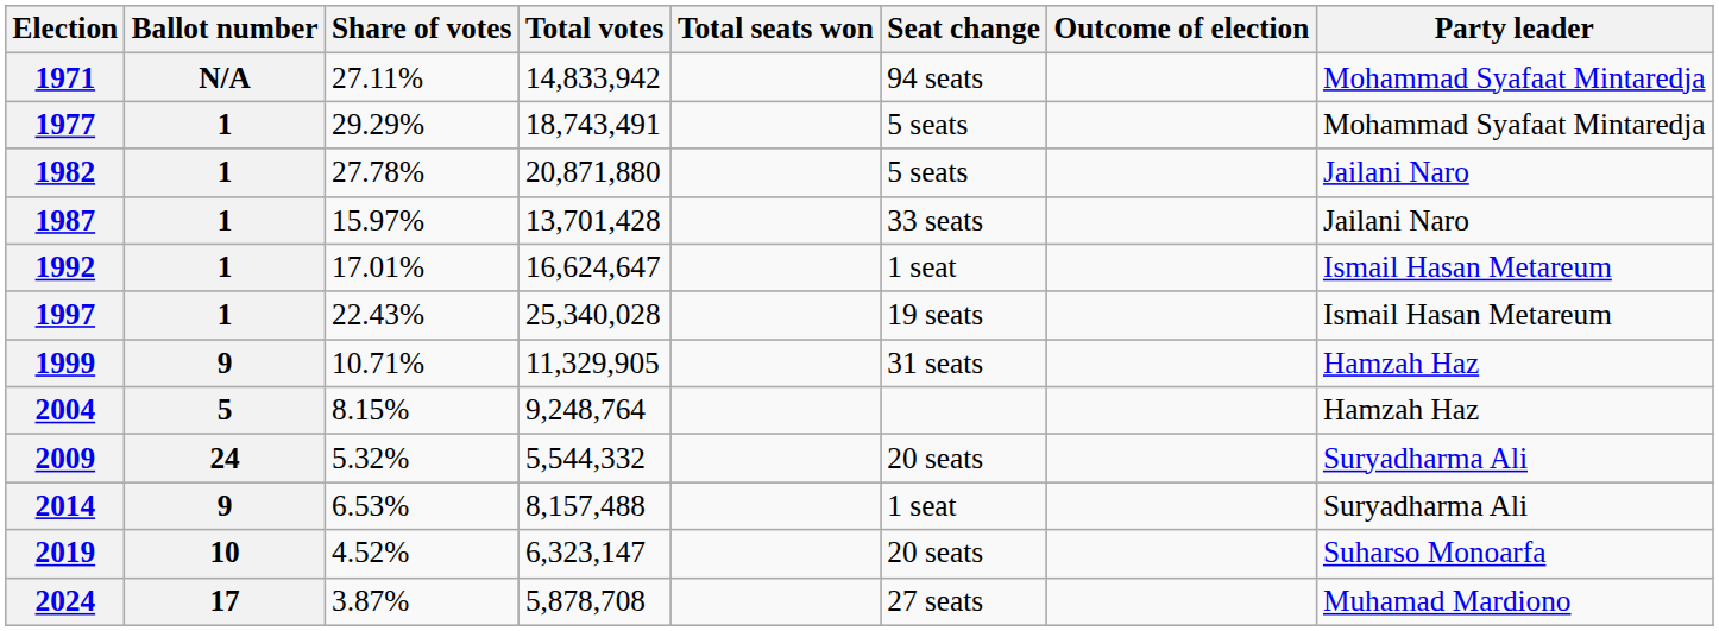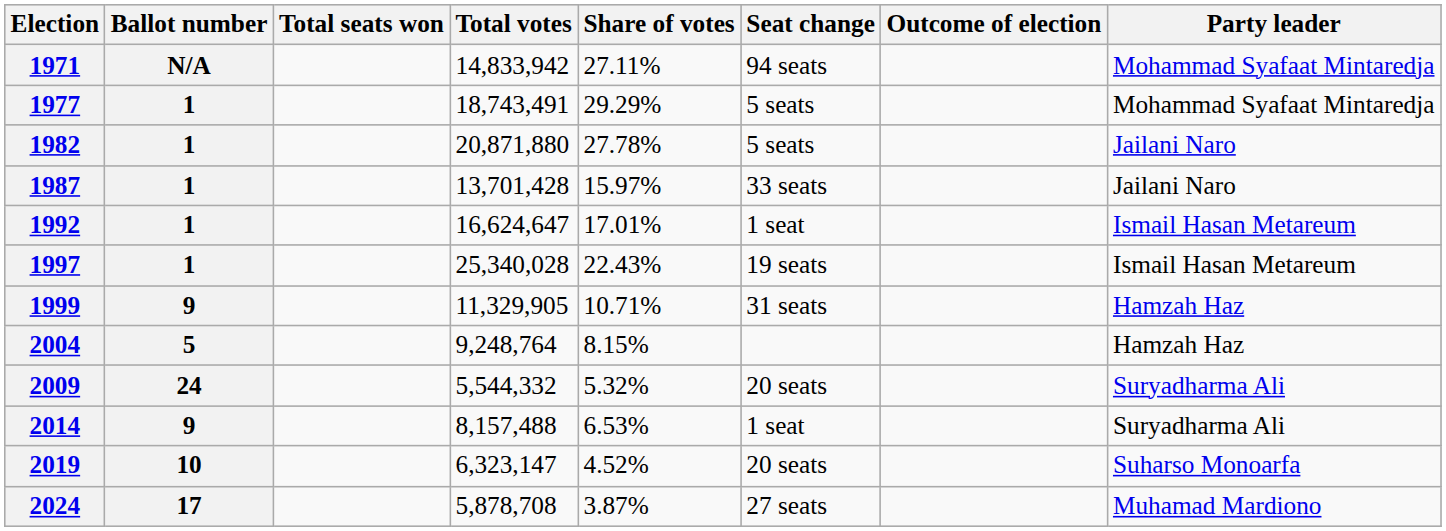 <table class="wikitable">
 <tr>
 <th>Election</th>
 <th>Ballot number</th>
+<th>Total seats won</th>
+<th>Total votes</th>
 <th>Share of votes</th>
-<th>Total votes</th>
-<th>Total seats won</th>
 <th>Seat change</th>
 <th>Outcome of election</th>
 <th>Party leader</th>
 </tr>
 <tr>
 <th><a href='#'>1971</a></th>
 <th>N/A</th>
+<td></td>
+<td>14,833,942</td>
 <td>27.11%</td>
-<td>14,833,942</td>
-<td></td>
 <td>94 seats</td>
 <td></td>
 <td><a href='#'>Mohammad Syafaat Mintaredja</a></td>
 </tr>
 <tr>
 <th><a href='#'>1977</a></th>
 <th>1</th>
+<td></td>
+<td>18,743,491</td>
 <td>29.29%</td>
-<td>18,743,491</td>
-<td></td>
 <td>5 seats</td>
 <td></td>
 <td>Mohammad Syafaat Mintaredja</td>
 </tr>
 <tr>
 <th><a href='#'>1982</a></th>
 <th>1</th>
+<td></td>
+<td>20,871,880</td>
 <td>27.78%</td>
-<td>20,871,880</td>
-<td></td>
 <td>5 seats</td>
 <td></td>
 <td><a href='#'>Jailani Naro</a></td>
 </tr>
 <tr>
 <th><a href='#'>1987</a></th>
 <th>1</th>
+<td></td>
+<td>13,701,428</td>
 <td>15.97%</td>
-<td>13,701,428</td>
-<td></td>
 <td>33 seats</td>
 <td></td>
 <td>Jailani Naro</td>
 </tr>
 <tr>
 <th><a href='#'>1992</a></th>
 <th>1</th>
+<td></td>
+<td>16,624,647</td>
 <td>17.01%</td>
-<td>16,624,647</td>
-<td></td>
 <td>1 seat</td>
 <td></td>
 <td><a href='#'>Ismail Hasan Metareum</a></td>
 </tr>
 <tr>
 <th><a href='#'>1997</a></th>
 <th>1</th>
+<td></td>
+<td>25,340,028</td>
 <td>22.43%</td>
-<td>25,340,028</td>
-<td></td>
 <td>19 seats</td>
 <td></td>
 <td>Ismail Hasan Metareum</td>
 </tr>
 <tr>
 <th><a href='#'>1999</a></th>
 <th>9</th>
+<td></td>
+<td>11,329,905</td>
 <td>10.71%</td>
-<td>11,329,905</td>
-<td></td>
 <td>31 seats</td>
 <td></td>
 <td><a href='#'>Hamzah Haz</a></td>
 </tr>
 <tr>
 <th><a href='#'>2004</a></th>
 <th>5</th>
+<td></td>
+<td>9,248,764</td>
 <td>8.15%</td>
-<td>9,248,764</td>
-<td></td>
 <td></td>
 <td></td>
 <td>Hamzah Haz</td>
 </tr>
 <tr>
 <th><a href='#'>2009</a></th>
 <th>24</th>
+<td></td>
+<td>5,544,332</td>
 <td>5.32%</td>
-<td>5,544,332</td>
-<td></td>
 <td>20 seats</td>
 <td></td>
 <td><a href='#'>Suryadharma Ali</a></td>
 </tr>
 <tr>
 <th><a href='#'>2014</a></th>
 <th>9</th>
+<td></td>
+<td>8,157,488</td>
 <td>6.53%</td>
-<td>8,157,488</td>
-<td></td>
 <td>1 seat</td>
 <td></td>
 <td>Suryadharma Ali</td>
 </tr>
 <tr>
 <th><a href='#'>2019</a></th>
 <th>10</th>
+<td></td>
+<td>6,323,147</td>
 <td>4.52%</td>
-<td>6,323,147</td>
-<td></td>
 <td>20 seats</td>
 <td></td>
 <td><a href='#'>Suharso Monoarfa</a></td>
 </tr>
 <tr>
 <th><a href='#'>2024</a></th>
 <th>17</th>
+<td></td>
+<td>5,878,708</td>
 <td>3.87%</td>
-<td>5,878,708</td>
-<td></td>
 <td>27 seats</td>
 <td></td>
 <td><a href='#'>Muhamad Mardiono</a></td>
 </tr>
 </table>
